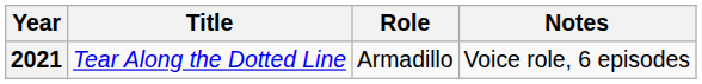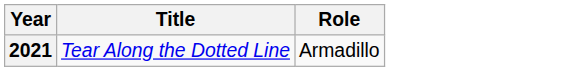 <table class="wikitable sortable plainrowheaders">
 <tr>
 <th scope="col">Year</th>
 <th scope="col">Title</th>
 <th scope="col">Role</th>
-<th scope="col">Notes</th>
 </tr>
 <tr>
 <th scope="row">2021</th>
 <td><em><a href='#'>Tear Along the Dotted Line</a></em></td>
 <td>Armadillo</td>
-<td>Voice role, 6 episodes</td>
 </tr>
 </table>
